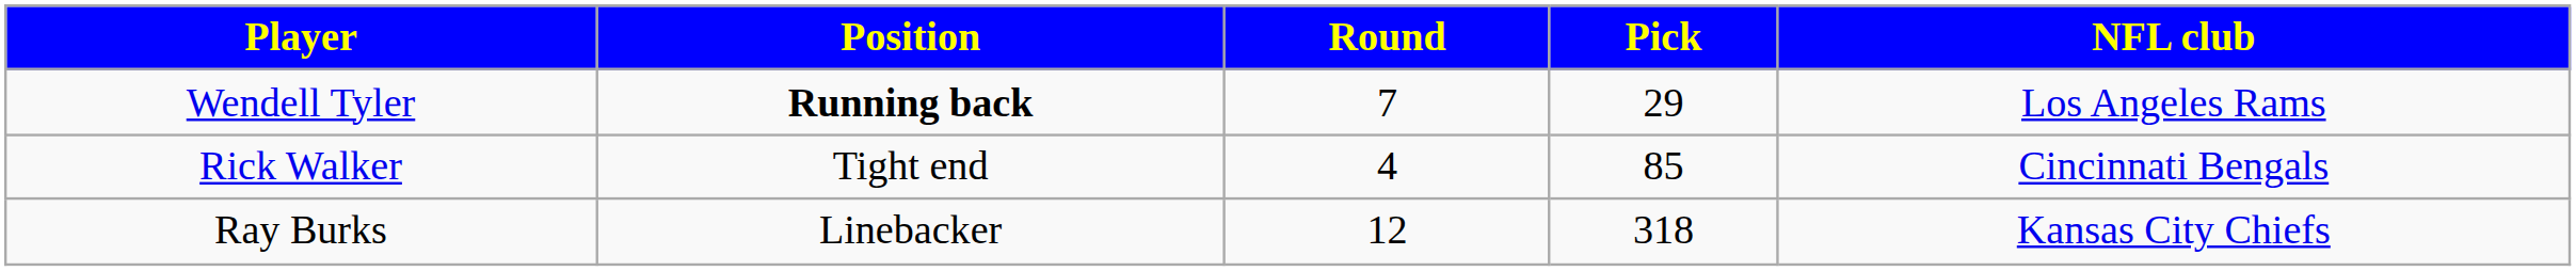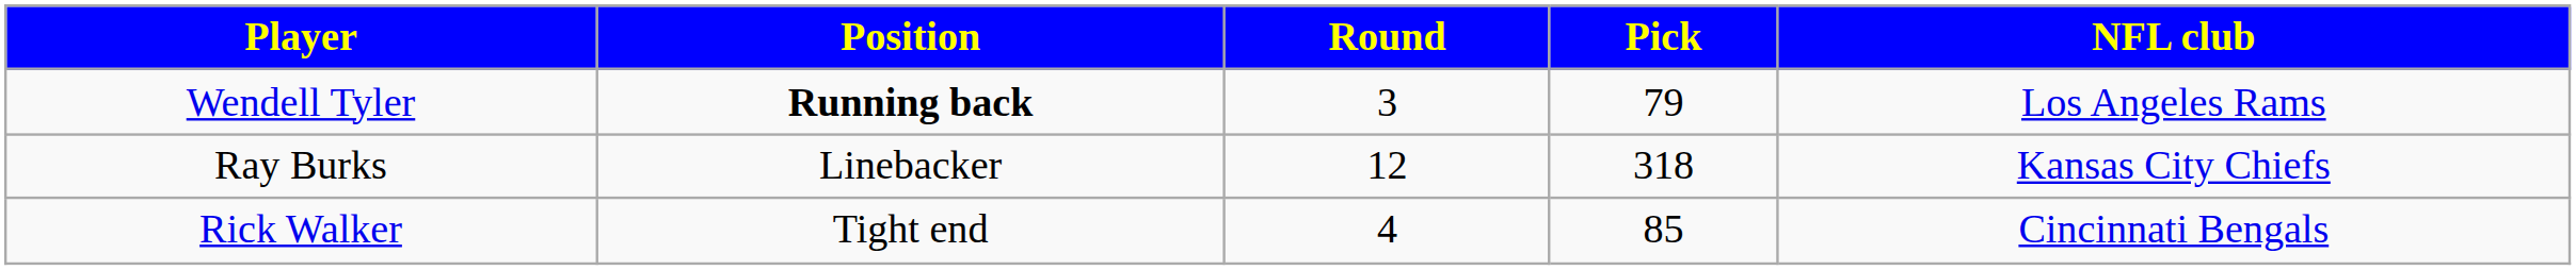 <table class="wikitable" width="80%">
 <tr align="center" style="background:blue;color:yellow;">
 <td><strong>Player</strong></td>
 <td><strong>Position</strong></td>
 <td><strong>Round</strong></td>
 <td><strong>Pick</strong></td>
 <td><strong>NFL club</strong></td>
 </tr>
 <tr align="center" bgcolor="">
 <td><a href='#'>Wendell Tyler</a></td>
 <td><strong>Running back</strong></td>
-<td>7</td>
-<td>29</td>
+<td>3</td>
+<td>79</td>
 <td><a href='#'>Los Angeles Rams</a></td>
+</tr>
+<tr align="center" bgcolor="">
+<td>Ray Burks</td>
+<td>Linebacker</td>
+<td>12</td>
+<td>318</td>
+<td><a href='#'>Kansas City Chiefs</a></td>
 </tr>
 <tr align="center" bgcolor="">
 <td><a href='#'>Rick Walker</a></td>
 <td>Tight end</td>
 <td>4</td>
 <td>85</td>
 <td><a href='#'>Cincinnati Bengals</a></td>
 </tr>
-<tr align="center" bgcolor="">
-<td>Ray Burks</td>
-<td>Linebacker</td>
-<td>12</td>
-<td>318</td>
-<td><a href='#'>Kansas City Chiefs</a></td>
-</tr>
 </table>
